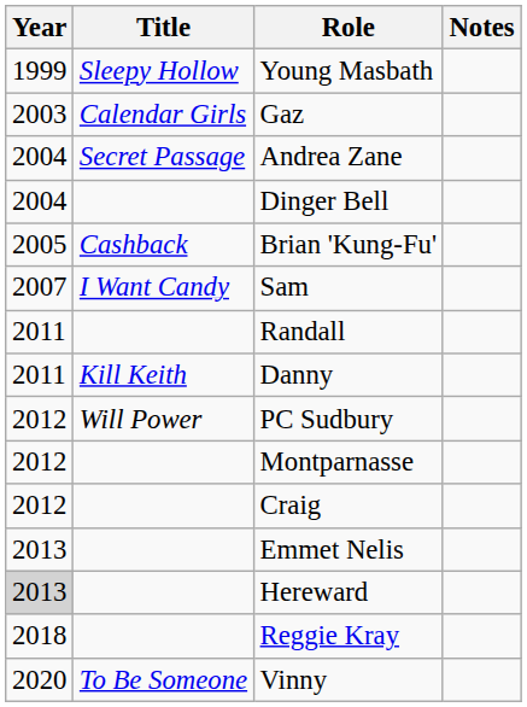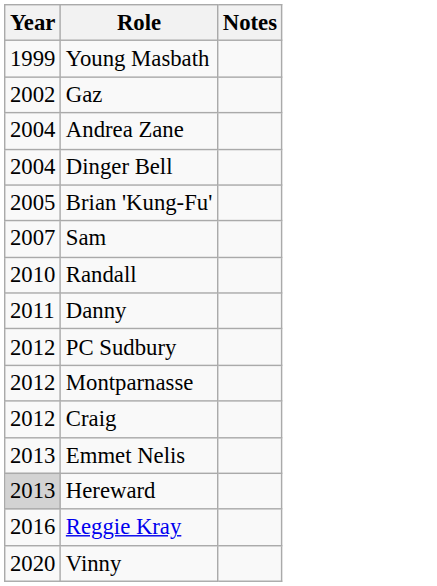 <table class="wikitable sortable">
 <tr>
 <th>Year</th>
-<th>Title</th>
 <th>Role</th>
 <th>Notes</th>
 </tr>
 <tr>
 <td>1999</td>
-<td><a href='#'><em>Sleepy Hollow</em></a></td>
 <td>Young Masbath</td>
 <td></td>
 </tr>
 <tr>
-<td>2003</td>
-<td><em><a href='#'>Calendar Girls</a></em></td>
+<td>2002</td>
 <td>Gaz</td>
 <td></td>
 </tr>
 <tr>
 <td>2004</td>
-<td><em><a href='#'>Secret Passage</a></em></td>
 <td>Andrea Zane</td>
 <td></td>
 </tr>
 <tr>
 <td>2004</td>
-<td><em></em></td>
 <td>Dinger Bell</td>
 <td></td>
 </tr>
 <tr>
 <td>2005</td>
-<td><a href='#'><em>Cashback</em></a></td>
 <td>Brian 'Kung-Fu'</td>
 <td></td>
 </tr>
 <tr>
 <td>2007</td>
-<td><a href='#'><em>I Want Candy</em></a></td>
 <td>Sam</td>
 <td></td>
 </tr>
 <tr>
-<td>2011</td>
-<td><em></em></td>
+<td>2010</td>
 <td>Randall</td>
 <td></td>
 </tr>
 <tr>
 <td>2011</td>
-<td><em><a href='#'>Kill Keith</a></em></td>
 <td>Danny</td>
 <td></td>
 </tr>
 <tr>
 <td>2012</td>
-<td><em>Will Power</em></td>
 <td>PC Sudbury</td>
 <td></td>
 </tr>
 <tr>
 <td>2012</td>
-<td><em></em></td>
 <td>Montparnasse</td>
 <td></td>
 </tr>
 <tr>
 <td>2012</td>
-<td><em></em></td>
 <td>Craig</td>
 <td></td>
 </tr>
 <tr>
 <td>2013</td>
-<td><em></em></td>
 <td>Emmet Nelis</td>
 <td></td>
 </tr>
 <tr>
 <td style="background: lightgrey;">2013</td>
-<td><em></em></td>
 <td>Hereward</td>
 <td></td>
 </tr>
 <tr>
-<td>2018</td>
-<td><em></em></td>
+<td>2016</td>
 <td><a href='#'>Reggie Kray</a></td>
 <td></td>
 </tr>
 <tr>
 <td>2020</td>
-<td><em><a href='#'>To Be Someone</a></em></td>
 <td>Vinny</td>
 <td></td>
 </tr>
 </table>
